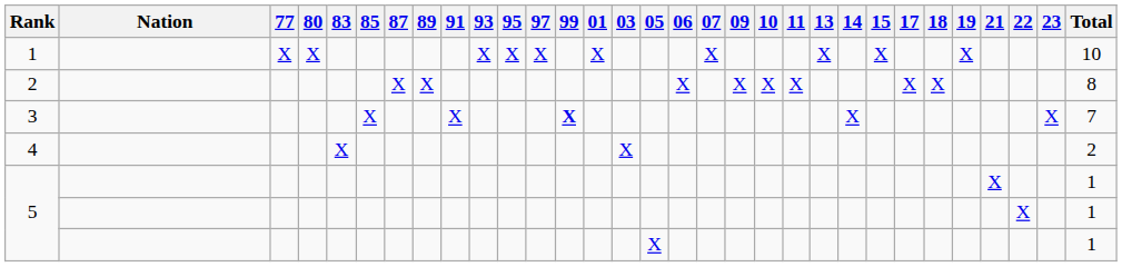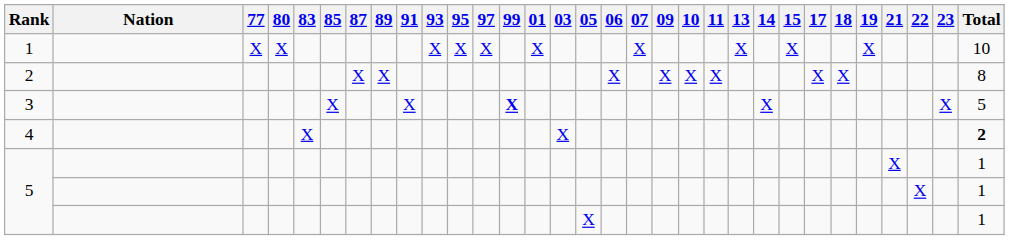 <table class=wikitable style="font-size:90%; text-align:center">
 <tr>
 <th>Rank</th>
 <th width=150>Nation</th>
 <th><a href='#'>77</a></th>
 <th><a href='#'>80</a></th>
 <th><a href='#'>83</a></th>
 <th><a href='#'>85</a></th>
 <th><a href='#'>87</a></th>
 <th><a href='#'>89</a></th>
 <th><a href='#'>91</a></th>
 <th><a href='#'>93</a></th>
 <th><a href='#'>95</a></th>
 <th><a href='#'>97</a></th>
 <th><a href='#'>99</a></th>
 <th><a href='#'>01</a></th>
 <th><a href='#'>03</a></th>
 <th><a href='#'>05</a></th>
 <th><a href='#'>06</a></th>
 <th><a href='#'>07</a></th>
 <th><a href='#'>09</a></th>
 <th><a href='#'>10</a></th>
 <th><a href='#'>11</a></th>
 <th><a href='#'>13</a></th>
 <th><a href='#'>14</a></th>
 <th><a href='#'>15</a></th>
 <th><a href='#'>17</a></th>
 <th><a href='#'>18</a></th>
 <th><a href='#'>19</a></th>
 <th><a href='#'>21</a></th>
 <th><a href='#'>22</a></th>
 <th><a href='#'>23</a></th>
 <th>Total</th>
 </tr>
 <tr>
 <td>1</td>
 <td align=left></td>
 <td><a href='#'>X</a></td>
 <td><a href='#'>X</a></td>
 <td></td>
 <td></td>
 <td></td>
 <td></td>
 <td></td>
 <td><a href='#'>X</a></td>
 <td><a href='#'>X</a></td>
 <td><a href='#'>X</a></td>
 <td></td>
 <td><a href='#'>X</a></td>
 <td></td>
 <td></td>
 <td></td>
 <td><a href='#'>X</a></td>
 <td></td>
 <td></td>
 <td></td>
 <td><a href='#'>X</a></td>
 <td></td>
 <td><a href='#'>X</a></td>
 <td></td>
 <td></td>
 <td><a href='#'>X</a></td>
 <td></td>
 <td></td>
 <td></td>
 <td>10</td>
 </tr>
 <tr>
 <td>2</td>
 <td align=left></td>
 <td></td>
 <td></td>
 <td></td>
 <td></td>
 <td><a href='#'>X</a></td>
 <td><a href='#'>X</a></td>
 <td></td>
 <td></td>
 <td></td>
 <td></td>
 <td></td>
 <td></td>
 <td></td>
 <td></td>
 <td><a href='#'>X</a></td>
 <td></td>
 <td><a href='#'>X</a></td>
 <td><a href='#'>X</a></td>
 <td><a href='#'>X</a></td>
 <td></td>
 <td></td>
 <td></td>
 <td><a href='#'>X</a></td>
 <td><a href='#'>X</a></td>
 <td></td>
 <td></td>
 <td></td>
 <td></td>
 <td>8</td>
 </tr>
 <tr>
 <td>3</td>
 <td align=left></td>
 <td></td>
 <td></td>
 <td></td>
 <td><a href='#'>X</a></td>
 <td></td>
 <td></td>
 <td><a href='#'>X</a></td>
 <td></td>
 <td></td>
 <td></td>
 <td><strong><a href='#'>X</a></strong></td>
 <td></td>
 <td></td>
 <td></td>
 <td></td>
 <td></td>
 <td></td>
 <td></td>
 <td></td>
 <td></td>
 <td><a href='#'>X</a></td>
 <td></td>
 <td></td>
 <td></td>
 <td></td>
 <td></td>
 <td></td>
 <td><a href='#'>X</a></td>
-<td>7</td>
+<td>5</td>
 </tr>
 <tr>
 <td>4</td>
 <td align=left></td>
 <td></td>
 <td></td>
 <td><a href='#'>X</a></td>
 <td></td>
 <td></td>
 <td></td>
 <td></td>
 <td></td>
 <td></td>
 <td></td>
 <td></td>
 <td></td>
 <td><a href='#'>X</a></td>
 <td></td>
 <td></td>
 <td></td>
 <td></td>
 <td></td>
 <td></td>
 <td></td>
 <td></td>
 <td></td>
 <td></td>
 <td></td>
 <td></td>
 <td></td>
 <td></td>
 <td></td>
-<td>2</td>
+<td><strong>2</strong></td>
 </tr>
 <tr>
 <td rowspan=3>5</td>
 <td align=left></td>
 <td></td>
 <td></td>
 <td></td>
 <td></td>
 <td></td>
 <td></td>
 <td></td>
 <td></td>
 <td></td>
 <td></td>
 <td></td>
 <td></td>
 <td></td>
 <td></td>
 <td></td>
 <td></td>
 <td></td>
 <td></td>
 <td></td>
 <td></td>
 <td></td>
 <td></td>
 <td></td>
 <td></td>
 <td></td>
 <td><a href='#'>X</a></td>
 <td></td>
 <td></td>
 <td>1</td>
 </tr>
 <tr>
 <td align=left></td>
 <td></td>
 <td></td>
 <td></td>
 <td></td>
 <td></td>
 <td></td>
 <td></td>
 <td></td>
 <td></td>
 <td></td>
 <td></td>
 <td></td>
 <td></td>
 <td></td>
 <td></td>
 <td></td>
 <td></td>
 <td></td>
 <td></td>
 <td></td>
 <td></td>
 <td></td>
 <td></td>
 <td></td>
 <td></td>
 <td></td>
 <td><a href='#'>X</a></td>
 <td></td>
 <td>1</td>
 </tr>
 <tr>
 <td align=left></td>
 <td></td>
 <td></td>
 <td></td>
 <td></td>
 <td></td>
 <td></td>
 <td></td>
 <td></td>
 <td></td>
 <td></td>
 <td></td>
 <td></td>
 <td></td>
 <td><a href='#'>X</a></td>
 <td></td>
 <td></td>
 <td></td>
 <td></td>
 <td></td>
 <td></td>
 <td></td>
 <td></td>
 <td></td>
 <td></td>
 <td></td>
 <td></td>
 <td></td>
 <td></td>
 <td>1</td>
 </tr>
 </table>
